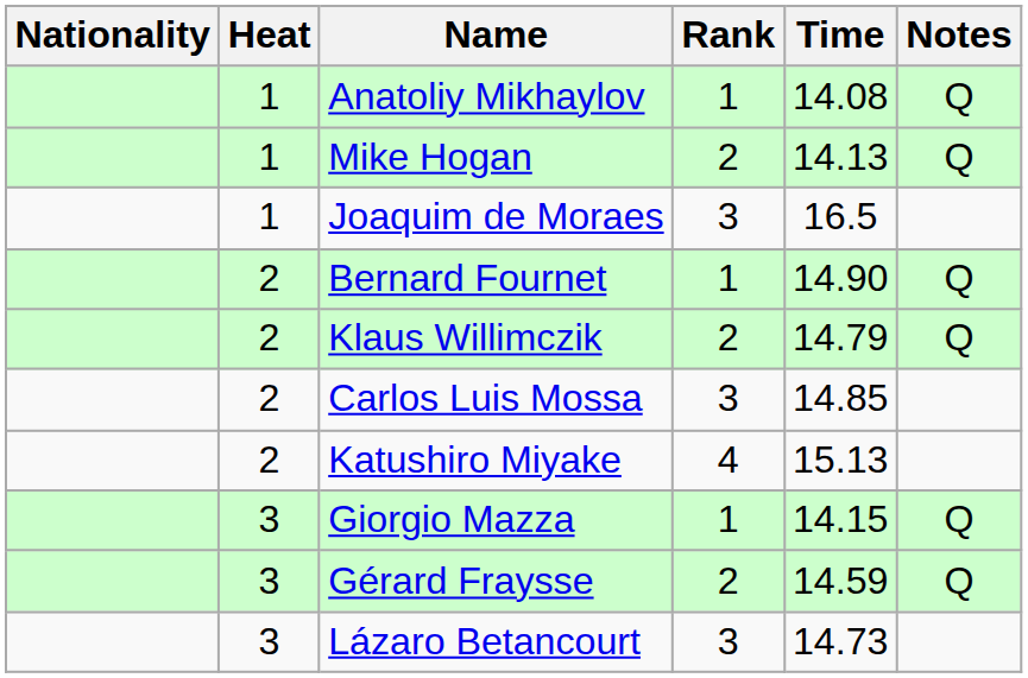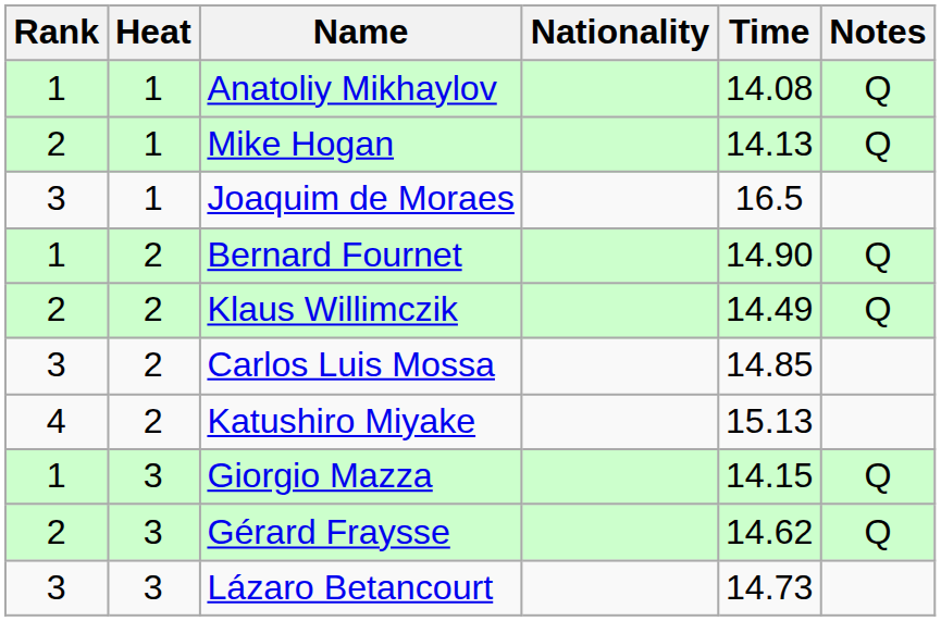 <table class="wikitable sortable" style="text-align:center">
 <tr>
-<th>Nationality</th>
+<th>Rank</th>
 <th>Heat</th>
 <th>Name</th>
-<th>Rank</th>
+<th>Nationality</th>
 <th>Time</th>
 <th>Notes</th>
 </tr>
 <tr bgcolor=ccffcc>
-<td align=left></td>
+<td>1</td>
 <td>1</td>
 <td align=left><a href='#'>Anatoliy Mikhaylov</a></td>
-<td>1</td>
+<td align=left></td>
 <td>14.08</td>
 <td>Q</td>
 </tr>
 <tr bgcolor=ccffcc>
-<td align=left></td>
+<td>2</td>
 <td>1</td>
 <td align=left><a href='#'>Mike Hogan</a></td>
-<td>2</td>
+<td align=left></td>
 <td>14.13</td>
 <td>Q</td>
 </tr>
 <tr>
-<td align=left></td>
+<td>3</td>
 <td>1</td>
 <td align=left><a href='#'>Joaquim de Moraes</a></td>
-<td>3</td>
+<td align=left></td>
 <td>16.5</td>
 <td></td>
 </tr>
 <tr bgcolor=ccffcc>
-<td align=left></td>
+<td>1</td>
 <td>2</td>
 <td align=left><a href='#'>Bernard Fournet</a></td>
-<td>1</td>
+<td align=left></td>
 <td>14.90</td>
 <td>Q</td>
 </tr>
 <tr bgcolor=ccffcc>
-<td align=left></td>
+<td>2</td>
 <td>2</td>
 <td align=left><a href='#'>Klaus Willimczik</a></td>
-<td>2</td>
-<td>14.79</td>
+<td align=left></td>
+<td>14.49</td>
 <td>Q</td>
 </tr>
 <tr>
-<td align=left></td>
+<td>3</td>
 <td>2</td>
 <td align=left><a href='#'>Carlos Luis Mossa</a></td>
-<td>3</td>
+<td align=left></td>
 <td>14.85</td>
 <td></td>
 </tr>
 <tr>
-<td align=left></td>
+<td>4</td>
 <td>2</td>
 <td align=left><a href='#'>Katushiro Miyake</a></td>
-<td>4</td>
+<td align=left></td>
 <td>15.13</td>
 <td></td>
 </tr>
 <tr bgcolor=ccffcc>
-<td align=left></td>
+<td>1</td>
 <td>3</td>
 <td align=left><a href='#'>Giorgio Mazza</a></td>
-<td>1</td>
+<td align=left></td>
 <td>14.15</td>
 <td>Q</td>
 </tr>
 <tr bgcolor=ccffcc>
-<td align=left></td>
+<td>2</td>
 <td>3</td>
 <td align=left><a href='#'>Gérard Fraysse</a></td>
-<td>2</td>
-<td>14.59</td>
+<td align=left></td>
+<td>14.62</td>
 <td>Q</td>
 </tr>
 <tr>
-<td align=left></td>
+<td>3</td>
 <td>3</td>
 <td align=left><a href='#'>Lázaro Betancourt</a></td>
-<td>3</td>
+<td align=left></td>
 <td>14.73</td>
 <td></td>
 </tr>
 </table>
